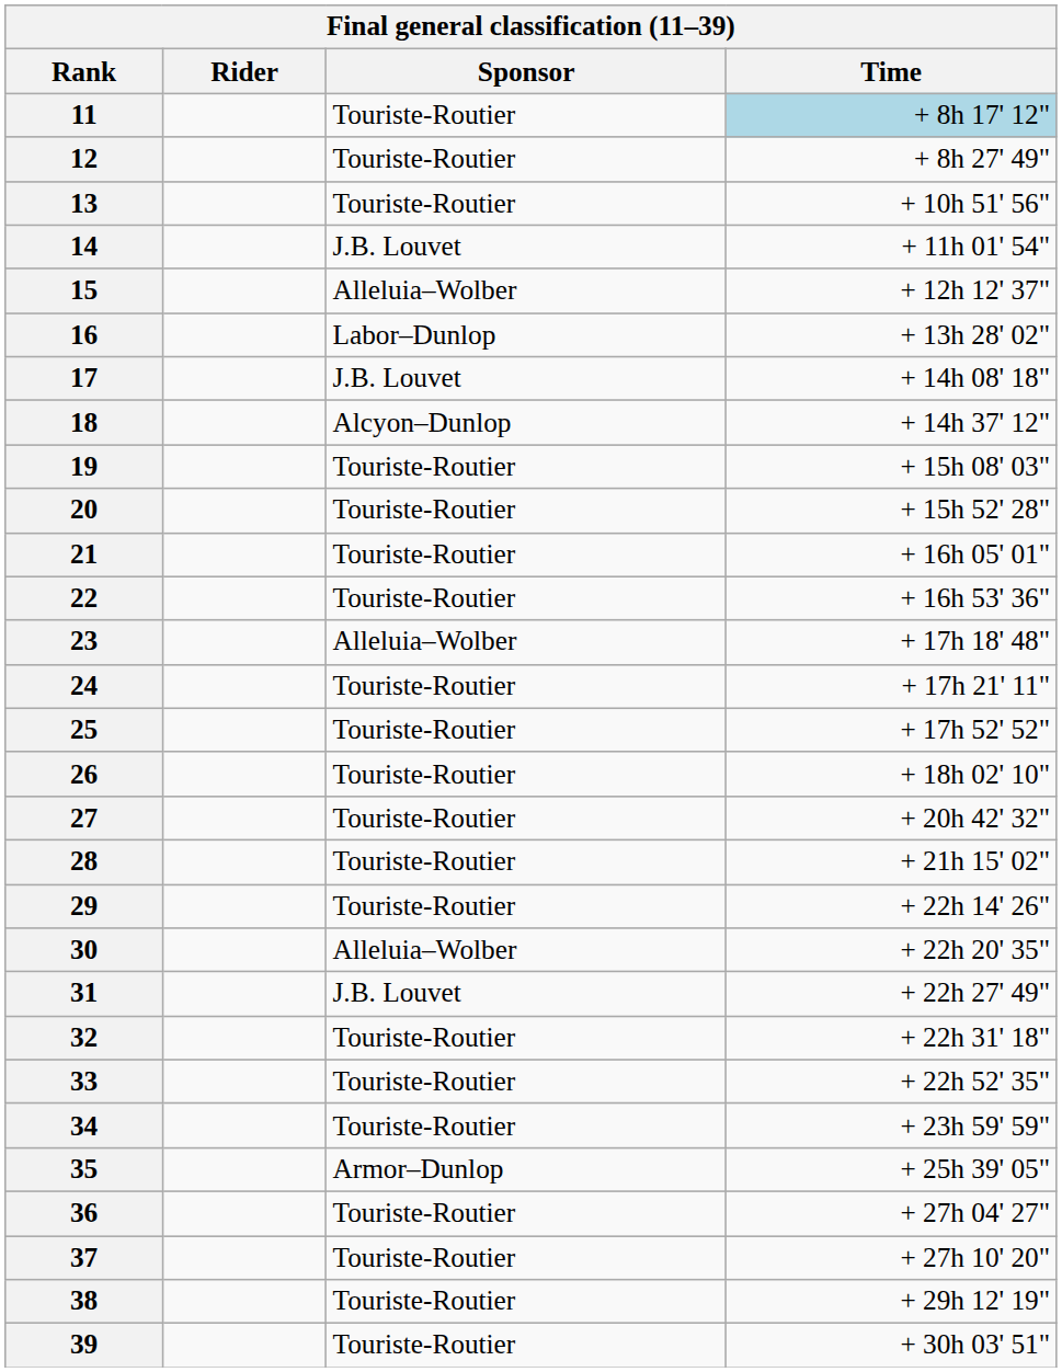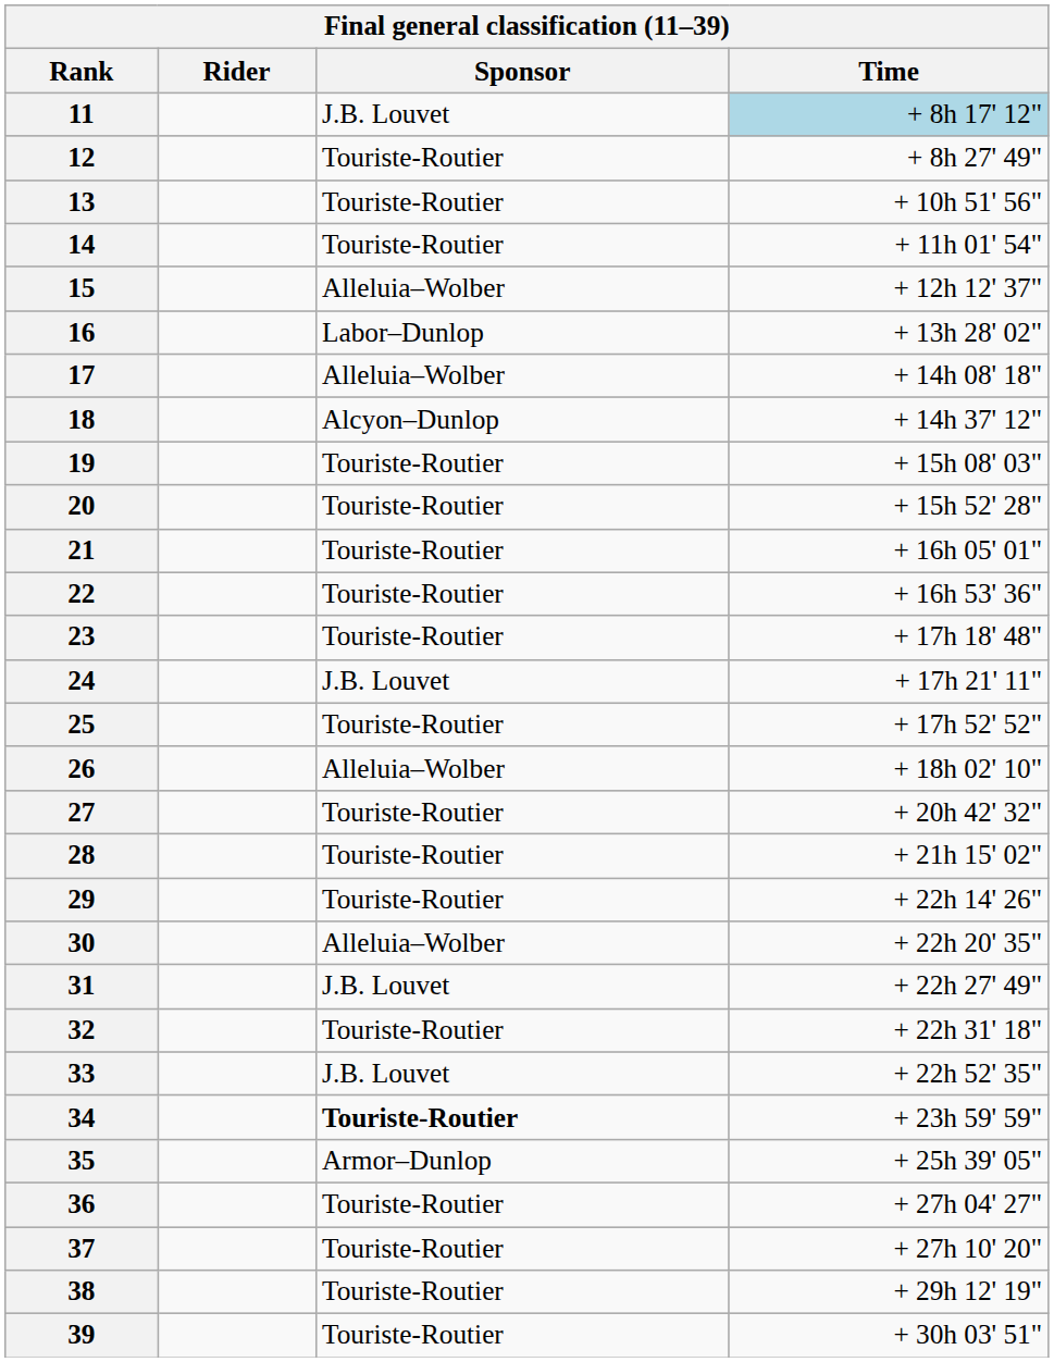 <table class="collapsible collapsed wikitable" style="width:38em;margin-top:-1px;">
 <tr>
 <th scope="col" colspan="4">Final general classification (11–39)</th>
 </tr>
 <tr>
 <th scope="col">Rank</th>
 <th scope="col">Rider</th>
 <th scope="col">Sponsor</th>
 <th scope="col">Time</th>
 </tr>
 <tr>
 <th scope="row">11</th>
 <td></td>
-<td>Touriste-Routier</td>
+<td>J.B. Louvet</td>
 <td style="background: lightblue; text-align:right;">+ 8h 17' 12"</td>
 </tr>
 <tr>
 <th scope="row">12</th>
 <td></td>
 <td>Touriste-Routier</td>
 <td style="text-align:right;">+ 8h 27' 49"</td>
 </tr>
 <tr>
 <th scope="row">13</th>
 <td></td>
 <td>Touriste-Routier</td>
 <td style="text-align:right;">+ 10h 51' 56"</td>
 </tr>
 <tr>
 <th scope="row">14</th>
 <td></td>
-<td>J.B. Louvet</td>
+<td>Touriste-Routier</td>
 <td style="text-align:right;">+ 11h 01' 54"</td>
 </tr>
 <tr>
 <th scope="row">15</th>
 <td></td>
 <td>Alleluia–Wolber</td>
 <td style="text-align:right;">+ 12h 12' 37"</td>
 </tr>
 <tr>
 <th scope="row">16</th>
 <td></td>
 <td>Labor–Dunlop</td>
 <td style="text-align:right;">+ 13h 28' 02"</td>
 </tr>
 <tr>
 <th scope="row">17</th>
 <td></td>
-<td>J.B. Louvet</td>
+<td>Alleluia–Wolber</td>
 <td style="text-align:right;">+ 14h 08' 18"</td>
 </tr>
 <tr>
 <th scope="row">18</th>
 <td></td>
 <td>Alcyon–Dunlop</td>
 <td style="text-align:right;">+ 14h 37' 12"</td>
 </tr>
 <tr>
 <th scope="row">19</th>
 <td></td>
 <td>Touriste-Routier</td>
 <td style="text-align:right;">+ 15h 08' 03"</td>
 </tr>
 <tr>
 <th scope="row">20</th>
 <td></td>
 <td>Touriste-Routier</td>
 <td style="text-align:right;">+ 15h 52' 28"</td>
 </tr>
 <tr>
 <th scope="row">21</th>
 <td></td>
 <td>Touriste-Routier</td>
 <td style="text-align:right;">+ 16h 05' 01"</td>
 </tr>
 <tr>
 <th scope="row">22</th>
 <td></td>
 <td>Touriste-Routier</td>
 <td style="text-align:right;">+ 16h 53' 36"</td>
 </tr>
 <tr>
 <th scope="row">23</th>
 <td></td>
-<td>Alleluia–Wolber</td>
+<td>Touriste-Routier</td>
 <td style="text-align:right;">+ 17h 18' 48"</td>
 </tr>
 <tr>
 <th scope="row">24</th>
 <td></td>
-<td>Touriste-Routier</td>
+<td>J.B. Louvet</td>
 <td style="text-align:right;">+ 17h 21' 11"</td>
 </tr>
 <tr>
 <th scope="row">25</th>
 <td></td>
 <td>Touriste-Routier</td>
 <td style="text-align:right;">+ 17h 52' 52"</td>
 </tr>
 <tr>
 <th scope="row">26</th>
 <td></td>
-<td>Touriste-Routier</td>
+<td>Alleluia–Wolber</td>
 <td style="text-align:right;">+ 18h 02' 10"</td>
 </tr>
 <tr>
 <th scope="row">27</th>
 <td></td>
 <td>Touriste-Routier</td>
 <td style="text-align:right;">+ 20h 42' 32"</td>
 </tr>
 <tr>
 <th scope="row">28</th>
 <td></td>
 <td>Touriste-Routier</td>
 <td style="text-align:right;">+ 21h 15' 02"</td>
 </tr>
 <tr>
 <th scope="row">29</th>
 <td></td>
 <td>Touriste-Routier</td>
 <td style="text-align:right;">+ 22h 14' 26"</td>
 </tr>
 <tr>
 <th scope="row">30</th>
 <td></td>
 <td>Alleluia–Wolber</td>
 <td style="text-align:right;">+ 22h 20' 35"</td>
 </tr>
 <tr>
 <th scope="row">31</th>
 <td></td>
 <td>J.B. Louvet</td>
 <td style="text-align:right;">+ 22h 27' 49"</td>
 </tr>
 <tr>
 <th scope="row">32</th>
 <td></td>
 <td>Touriste-Routier</td>
 <td style="text-align:right;">+ 22h 31' 18"</td>
 </tr>
 <tr>
 <th scope="row">33</th>
 <td></td>
-<td>Touriste-Routier</td>
+<td>J.B. Louvet</td>
 <td style="text-align:right;">+ 22h 52' 35"</td>
 </tr>
 <tr>
 <th scope="row">34</th>
 <td></td>
-<td>Touriste-Routier</td>
+<td><strong>Touriste-Routier</strong></td>
 <td style="text-align:right;">+ 23h 59' 59"</td>
 </tr>
 <tr>
 <th scope="row">35</th>
 <td></td>
 <td>Armor–Dunlop</td>
 <td style="text-align:right;">+ 25h 39' 05"</td>
 </tr>
 <tr>
 <th scope="row">36</th>
 <td></td>
 <td>Touriste-Routier</td>
 <td style="text-align:right;">+ 27h 04' 27"</td>
 </tr>
 <tr>
 <th scope="row">37</th>
 <td></td>
 <td>Touriste-Routier</td>
 <td style="text-align:right;">+ 27h 10' 20"</td>
 </tr>
 <tr>
 <th scope="row">38</th>
 <td></td>
 <td>Touriste-Routier</td>
 <td style="text-align:right;">+ 29h 12' 19"</td>
 </tr>
 <tr>
 <th scope="row">39</th>
 <td></td>
 <td>Touriste-Routier</td>
 <td style="text-align:right;">+ 30h 03' 51"</td>
 </tr>
 </table>
